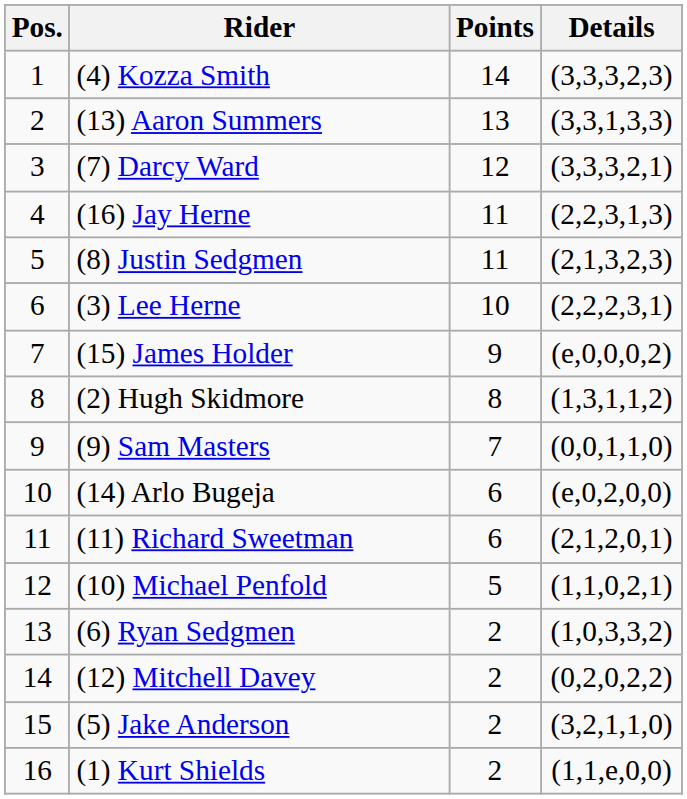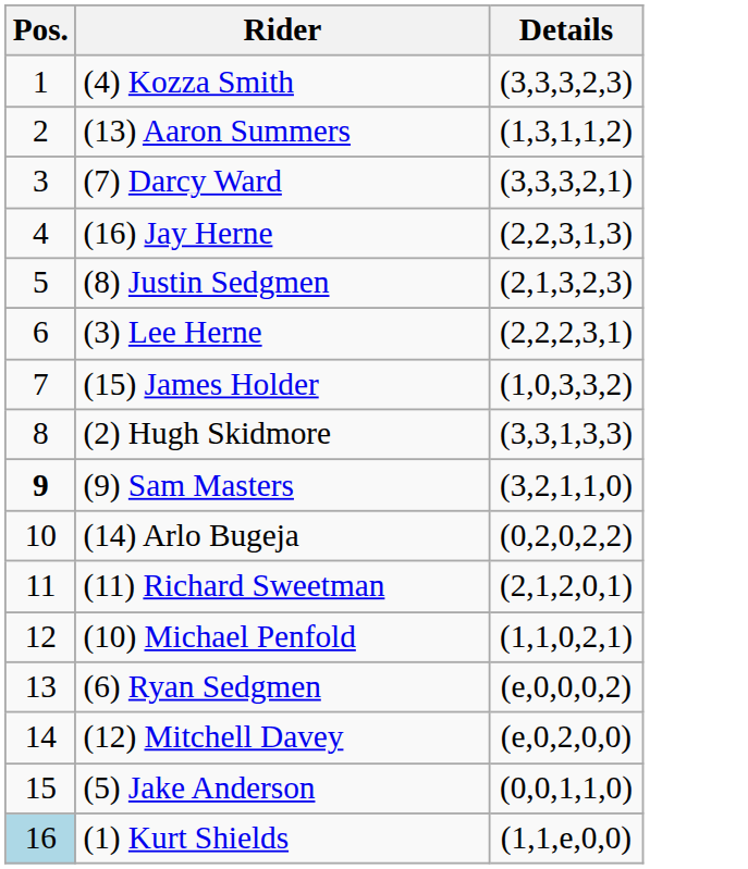 <table class=wikitable>
 <tr>
 <th width=25px>Pos.</th>
 <th width=200px>Rider</th>
-<th width=40px>Points</th>
 <th width=70px>Details</th>
 </tr>
 <tr align=center >
 <td>1</td>
 <td align=left>(4) <a href='#'>Kozza Smith</a></td>
-<td>14</td>
 <td>(3,3,3,2,3)</td>
 </tr>
 <tr align=center >
 <td>2</td>
 <td align=left>(13) <a href='#'>Aaron Summers</a></td>
-<td>13</td>
-<td>(3,3,1,3,3)</td>
+<td>(1,3,1,1,2)</td>
 </tr>
 <tr align=center >
 <td>3</td>
 <td align=left>(7) <a href='#'>Darcy Ward</a></td>
-<td>12</td>
 <td>(3,3,3,2,1)</td>
 </tr>
 <tr align=center >
 <td>4</td>
 <td align=left>(16) <a href='#'>Jay Herne</a></td>
-<td>11</td>
 <td>(2,2,3,1,3)</td>
 </tr>
 <tr align=center >
 <td>5</td>
 <td align=left>(8) <a href='#'>Justin Sedgmen</a></td>
-<td>11</td>
 <td>(2,1,3,2,3)</td>
 </tr>
 <tr align=center >
 <td>6</td>
 <td align=left>(3) <a href='#'>Lee Herne</a></td>
-<td>10</td>
 <td>(2,2,2,3,1)</td>
 </tr>
 <tr align=center >
 <td>7</td>
 <td align=left>(15) <a href='#'>James Holder</a></td>
-<td>9</td>
-<td>(e,0,0,0,2)</td>
+<td>(1,0,3,3,2)</td>
 </tr>
 <tr align=center >
 <td>8</td>
 <td align=left>(2) Hugh Skidmore</td>
-<td>8</td>
-<td>(1,3,1,1,2)</td>
+<td>(3,3,1,3,3)</td>
 </tr>
 <tr align=center>
-<td>9</td>
+<td><strong>9</strong></td>
 <td align=left>(9) <a href='#'>Sam Masters</a></td>
-<td>7</td>
-<td>(0,0,1,1,0)</td>
+<td>(3,2,1,1,0)</td>
 </tr>
 <tr align=center>
 <td>10</td>
 <td align=left>(14) Arlo Bugeja</td>
-<td>6</td>
-<td>(e,0,2,0,0)</td>
+<td>(0,2,0,2,2)</td>
 </tr>
 <tr align=center>
 <td>11</td>
 <td align=left>(11) <a href='#'>Richard Sweetman</a></td>
-<td>6</td>
 <td>(2,1,2,0,1)</td>
 </tr>
 <tr align=center>
 <td>12</td>
 <td align=left>(10) <a href='#'>Michael Penfold</a></td>
-<td>5</td>
 <td>(1,1,0,2,1)</td>
 </tr>
 <tr align=center>
 <td>13</td>
 <td align=left>(6) <a href='#'>Ryan Sedgmen</a></td>
-<td>2</td>
-<td>(1,0,3,3,2)</td>
+<td>(e,0,0,0,2)</td>
 </tr>
 <tr align=center>
 <td>14</td>
 <td align=left>(12) <a href='#'>Mitchell Davey</a></td>
-<td>2</td>
-<td>(0,2,0,2,2)</td>
+<td>(e,0,2,0,0)</td>
 </tr>
 <tr align=center>
 <td>15</td>
 <td align=left>(5) <a href='#'>Jake Anderson</a></td>
-<td>2</td>
-<td>(3,2,1,1,0)</td>
+<td>(0,0,1,1,0)</td>
 </tr>
 <tr align=center>
-<td>16</td>
+<td style="background: lightblue;">16</td>
 <td align=left>(1) <a href='#'>Kurt Shields</a></td>
-<td>2</td>
 <td>(1,1,e,0,0)</td>
 </tr>
 </table>
